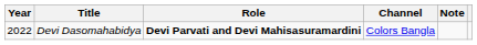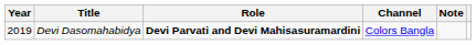 <table class="wikitable">
 <tr>
 <th>Year</th>
 <th>Title</th>
 <th>Role</th>
 <th>Channel</th>
 <th>Note</th>
 <th></th>
 </tr>
 <tr>
-<td>2022</td>
+<td>2019</td>
 <td><em>Devi Dasomahabidya </em></td>
 <td><strong>Devi Parvati and Devi Mahisasuramardini</strong></td>
 <td><a href='#'>Colors Bangla</a></td>
 <td></td>
 <td></td>
 </tr>
 </table>
